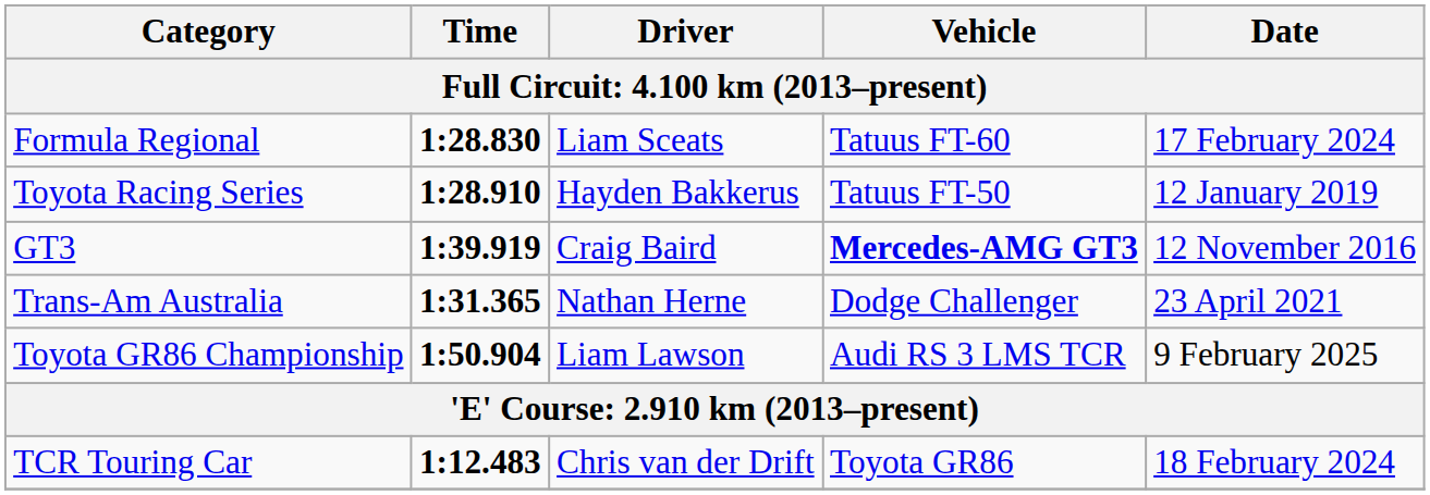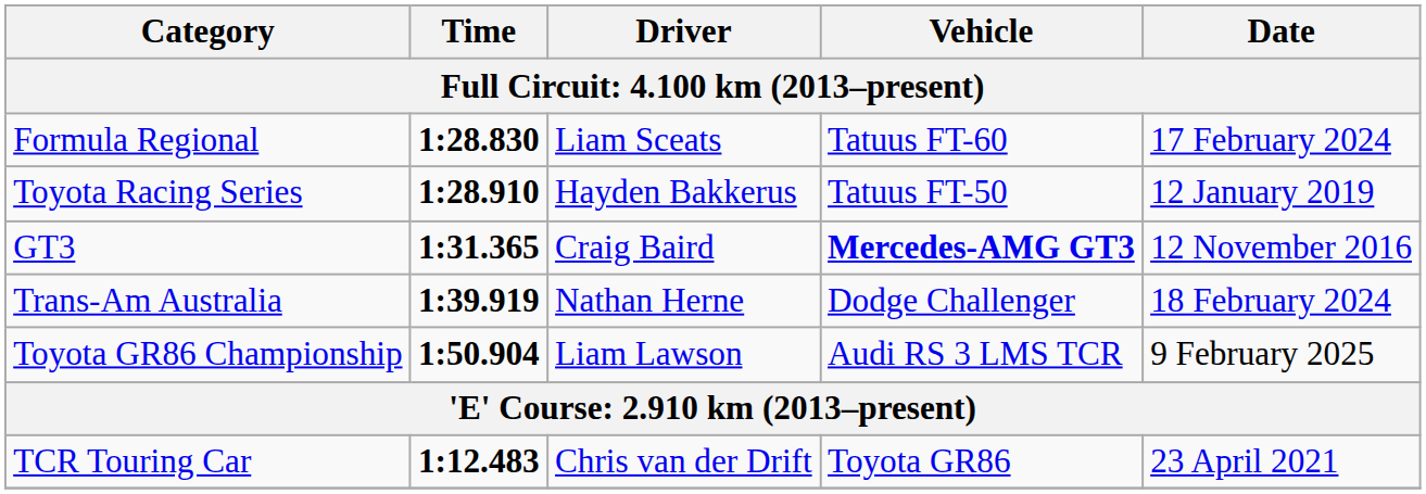 <table class="wikitable">
 <tr>
 <th>Category</th>
 <th>Time</th>
 <th>Driver</th>
 <th>Vehicle</th>
 <th>Date</th>
 </tr>
 <tr>
 <th colspan=5>Full Circuit: 4.100 km (2013–present)</th>
 </tr>
 <tr>
 <td><a href='#'>Formula Regional</a></td>
 <td><strong>1:28.830</strong></td>
 <td> <a href='#'>Liam Sceats</a></td>
 <td><a href='#'>Tatuus FT-60</a></td>
 <td><a href='#'>17 February 2024</a></td>
 </tr>
 <tr>
 <td><a href='#'>Toyota Racing Series</a></td>
 <td><strong>1:28.910</strong></td>
 <td> <a href='#'>Hayden Bakkerus</a></td>
 <td><a href='#'>Tatuus FT-50</a></td>
 <td><a href='#'>12 January 2019</a></td>
 </tr>
 <tr>
 <td><a href='#'>GT3</a></td>
-<td><strong>1:39.919</strong></td>
+<td><strong>1:31.365</strong></td>
 <td> <a href='#'>Craig Baird</a></td>
 <td><strong><a href='#'>Mercedes-AMG GT3</a></strong></td>
 <td><a href='#'>12 November 2016</a></td>
 </tr>
 <tr>
 <td><a href='#'>Trans-Am Australia</a></td>
-<td><strong>1:31.365</strong></td>
+<td><strong>1:39.919</strong></td>
 <td> <a href='#'>Nathan Herne</a></td>
 <td><a href='#'>Dodge Challenger</a></td>
-<td><a href='#'>23 April 2021</a></td>
+<td><a href='#'>18 February 2024</a></td>
 </tr>
 <tr>
 <td><a href='#'>Toyota GR86 Championship</a></td>
 <td><strong>1:50.904</strong></td>
 <td> <a href='#'>Liam Lawson</a></td>
 <td><a href='#'>Audi RS 3 LMS TCR</a></td>
 <td>9 February 2025</td>
 </tr>
 <tr>
 <th colspan=5>'E' Course: 2.910 km (2013–present)</th>
 </tr>
 <tr>
 <td><a href='#'>TCR Touring Car</a></td>
 <td><strong>1:12.483</strong></td>
 <td> <a href='#'>Chris van der Drift</a></td>
 <td><a href='#'>Toyota GR86</a></td>
-<td><a href='#'>18 February 2024</a></td>
+<td><a href='#'>23 April 2021</a></td>
 </tr>
 <tr>
 </tr>
 </table>
